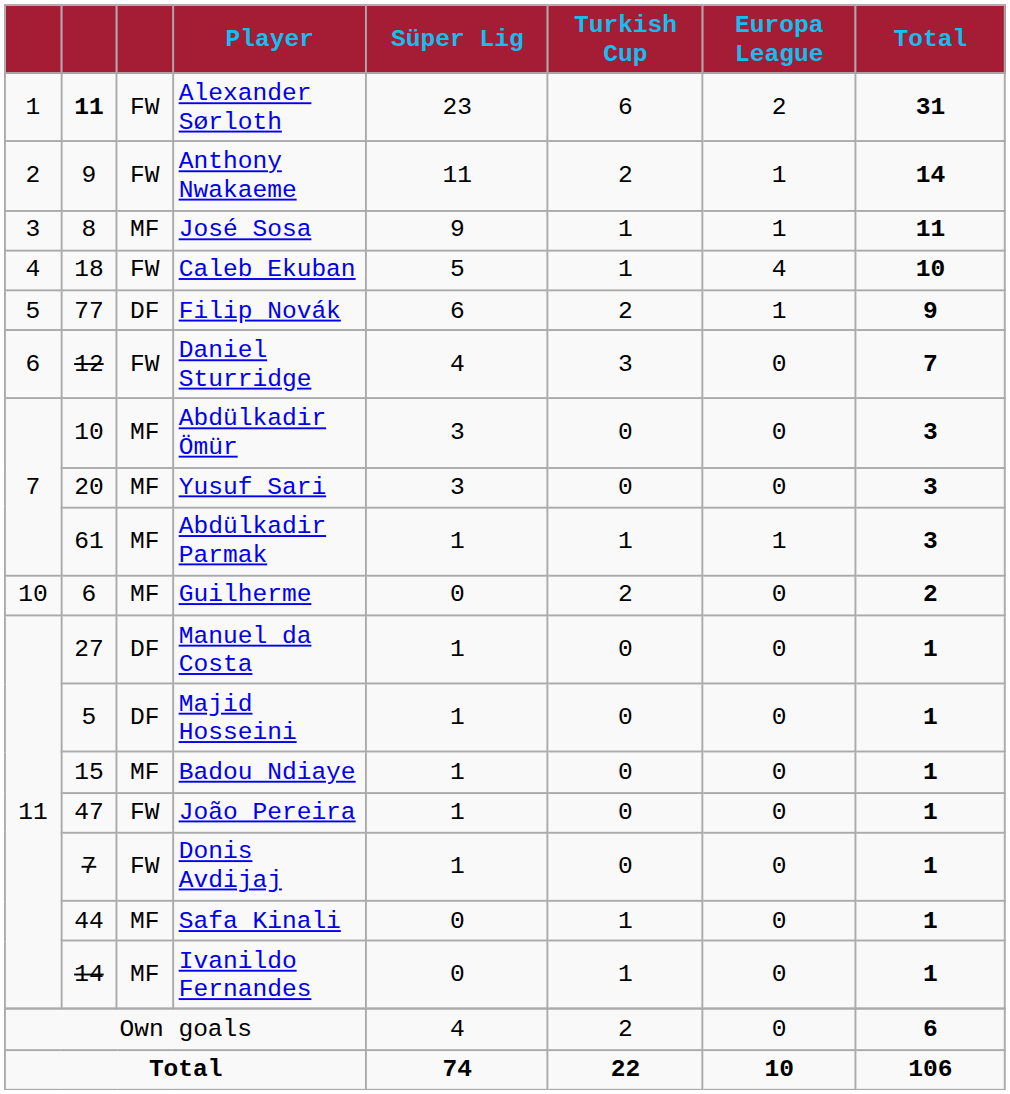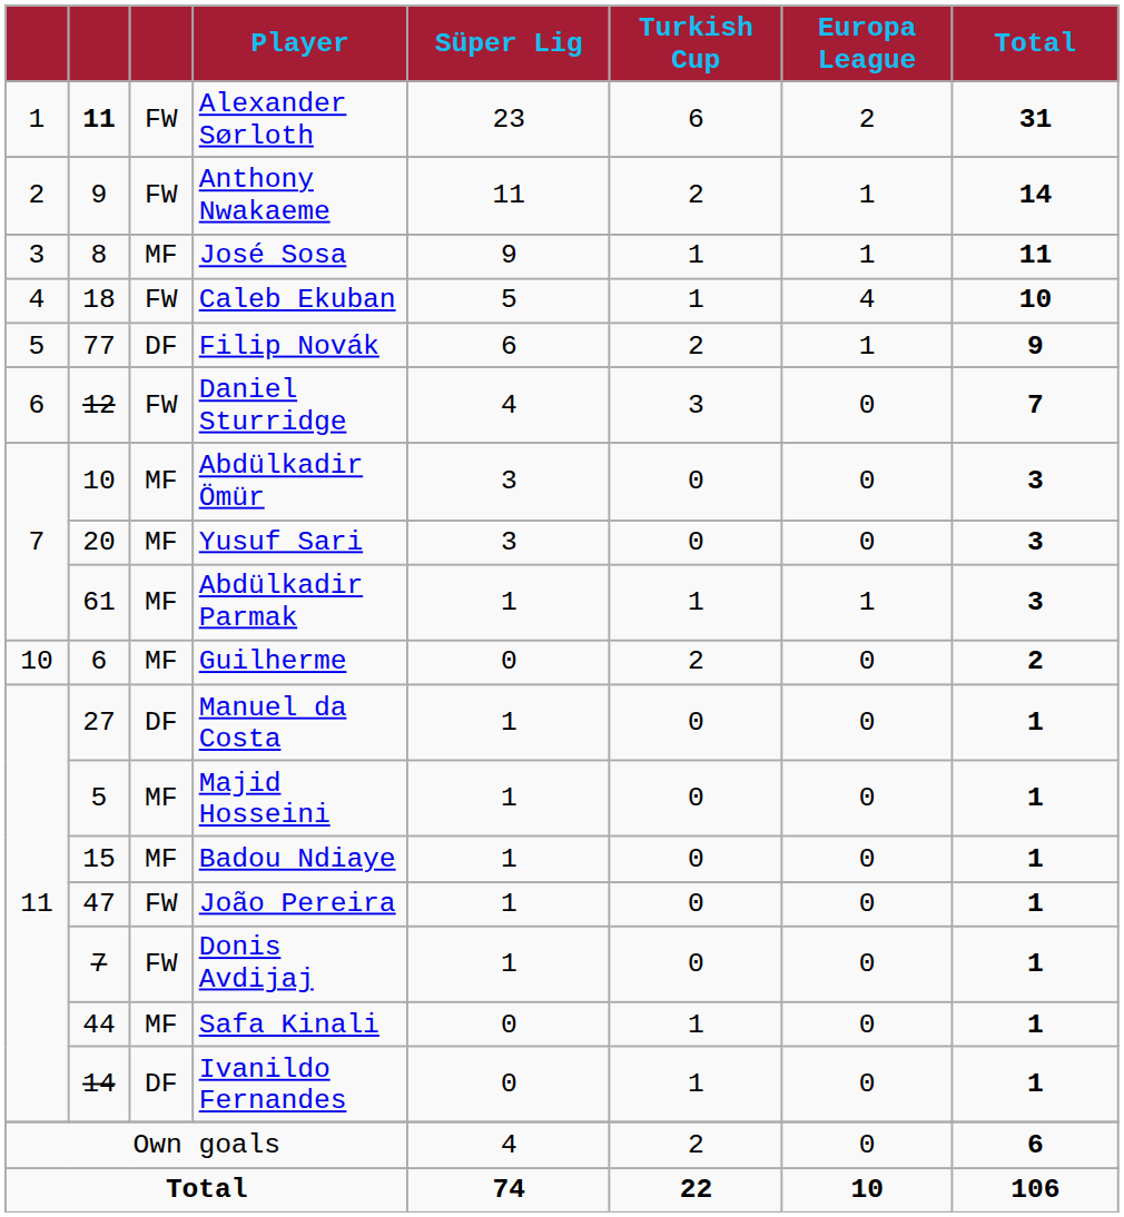 <table class="wikitable sortable" style="text-align:center;width:85%;">
 <tr>
 <th style="width:25px; background:#a41d35; color:#13bff1;"></th>
 <th style="width:25px; background:#a41d35; color:#13bff1;"></th>
 <th style="width:25px; background:#a41d35; color:#13bff1;"></th>
 <th style="width:100px; background:#a41d35; color:#13bff1;">Player</th>
 <th style="width:100px; background:#a41d35; color:#13bff1;">Süper Lig</th>
 <th style="width:80px; background:#a41d35; color:#13bff1;">Turkish Cup</th>
 <th style="width:80px; background:#a41d35; color:#13bff1;">Europa League</th>
 <th style="width:80px; background:#a41d35; color:#13bff1;">Total</th>
 </tr>
 <tr>
 <td>1</td>
 <td><strong>11</strong></td>
 <td>FW</td>
 <td align=left> <a href='#'>Alexander Sørloth</a></td>
 <td>23</td>
 <td>6</td>
 <td>2</td>
 <td><strong>31</strong></td>
 </tr>
 <tr>
 <td>2</td>
 <td>9</td>
 <td>FW</td>
 <td align=left> <a href='#'>Anthony Nwakaeme</a></td>
 <td>11</td>
 <td>2</td>
 <td>1</td>
 <td><strong>14</strong></td>
 </tr>
 <tr>
 <td>3</td>
 <td>8</td>
 <td>MF</td>
 <td align=left> <a href='#'>José Sosa</a></td>
 <td>9</td>
 <td>1</td>
 <td>1</td>
 <td><strong>11</strong></td>
 </tr>
 <tr>
 <td>4</td>
 <td>18</td>
 <td>FW</td>
 <td align=left> <a href='#'>Caleb Ekuban</a></td>
 <td>5</td>
 <td>1</td>
 <td>4</td>
 <td><strong>10</strong></td>
 </tr>
 <tr>
 <td>5</td>
 <td>77</td>
 <td>DF</td>
 <td align=left> <a href='#'>Filip Novák</a></td>
 <td>6</td>
 <td>2</td>
 <td>1</td>
 <td><strong>9</strong></td>
 </tr>
 <tr>
 <td>6</td>
 <td><s>12</s></td>
 <td>FW</td>
 <td align=left> <a href='#'>Daniel Sturridge</a></td>
 <td>4</td>
 <td>3</td>
 <td>0</td>
 <td><strong>7</strong></td>
 </tr>
 <tr>
 <td rowspan="3">7</td>
 <td>10</td>
 <td>MF</td>
 <td align=left> <a href='#'>Abdülkadir Ömür</a></td>
 <td>3</td>
 <td>0</td>
 <td>0</td>
 <td><strong>3</strong></td>
 </tr>
 <tr>
 <td>20</td>
 <td>MF</td>
 <td align=left> <a href='#'>Yusuf Sari</a></td>
 <td>3</td>
 <td>0</td>
 <td>0</td>
 <td><strong>3</strong></td>
 </tr>
 <tr>
 <td>61</td>
 <td>MF</td>
 <td align=left> <a href='#'>Abdülkadir Parmak</a></td>
 <td>1</td>
 <td>1</td>
 <td>1</td>
 <td><strong>3</strong></td>
 </tr>
 <tr>
 <td>10</td>
 <td>6</td>
 <td>MF</td>
 <td align=left> <a href='#'>Guilherme</a></td>
 <td>0</td>
 <td>2</td>
 <td>0</td>
 <td><strong>2</strong></td>
 </tr>
 <tr>
 <td rowspan="7">11</td>
 <td>27</td>
 <td>DF</td>
 <td align=left> <a href='#'>Manuel da Costa</a></td>
 <td>1</td>
 <td>0</td>
 <td>0</td>
 <td><strong>1</strong></td>
 </tr>
 <tr>
 <td>5</td>
-<td>DF</td>
+<td>MF</td>
 <td align=left> <a href='#'>Majid Hosseini</a></td>
 <td>1</td>
 <td>0</td>
 <td>0</td>
 <td><strong>1</strong></td>
 </tr>
 <tr>
 <td>15</td>
 <td>MF</td>
 <td align=left> <a href='#'>Badou Ndiaye</a></td>
 <td>1</td>
 <td>0</td>
 <td>0</td>
 <td><strong>1</strong></td>
 </tr>
 <tr>
 <td>47</td>
 <td>FW</td>
 <td align=left> <a href='#'>João Pereira</a></td>
 <td>1</td>
 <td>0</td>
 <td>0</td>
 <td><strong>1</strong></td>
 </tr>
 <tr>
 <td><s>7</s></td>
 <td>FW</td>
 <td align=left> <a href='#'>Donis Avdijaj</a></td>
 <td>1</td>
 <td>0</td>
 <td>0</td>
 <td><strong>1</strong></td>
 </tr>
 <tr>
 <td>44</td>
 <td>MF</td>
 <td align=left> <a href='#'>Safa Kinali</a></td>
 <td>0</td>
 <td>1</td>
 <td>0</td>
 <td><strong>1</strong></td>
 </tr>
 <tr>
 <td><s>14</s></td>
-<td>MF</td>
+<td>DF</td>
 <td align=left> <a href='#'>Ivanildo Fernandes</a></td>
 <td>0</td>
 <td>1</td>
 <td>0</td>
 <td><strong>1</strong></td>
 </tr>
 <tr>
 </tr>
 <tr class="sortbottom">
 <td colspan=4>Own goals</td>
 <td>4</td>
 <td>2</td>
 <td>0</td>
 <td><strong>6</strong></td>
 </tr>
 <tr class="sortbottom" >
 <td colspan=4><strong>Total</strong></td>
 <td><strong>74</strong></td>
 <td><strong>22</strong></td>
 <td><strong>10</strong></td>
 <td><strong>106</strong></td>
 </tr>
 </table>
